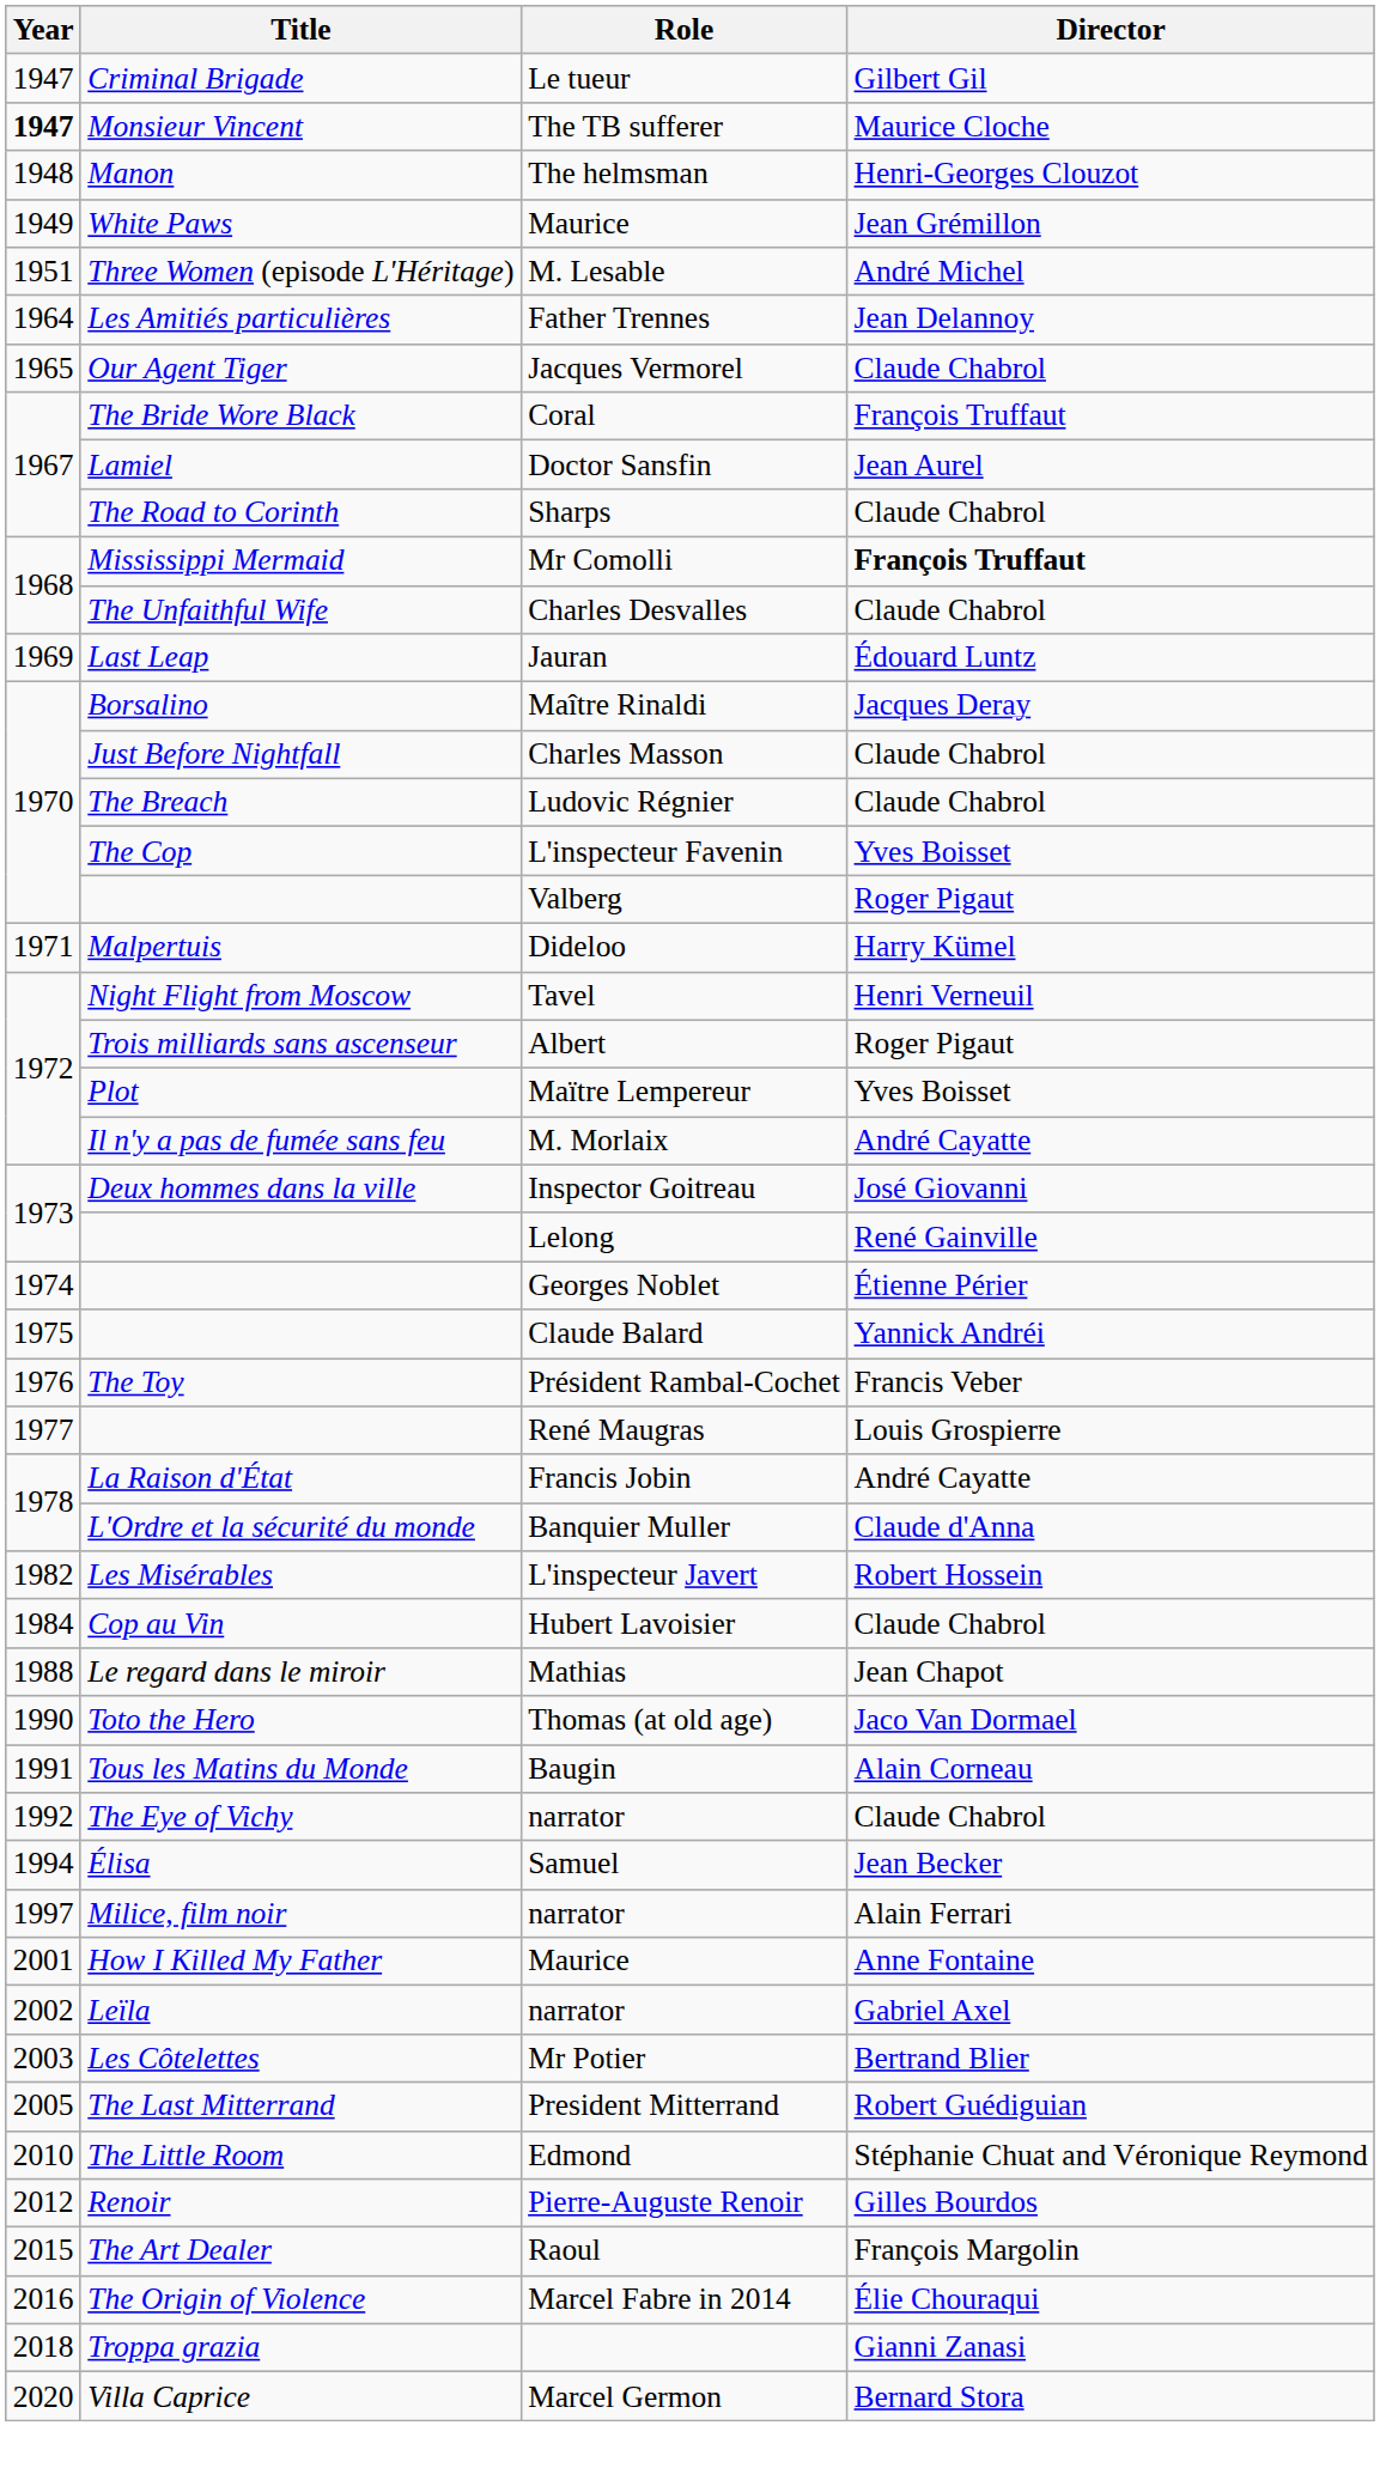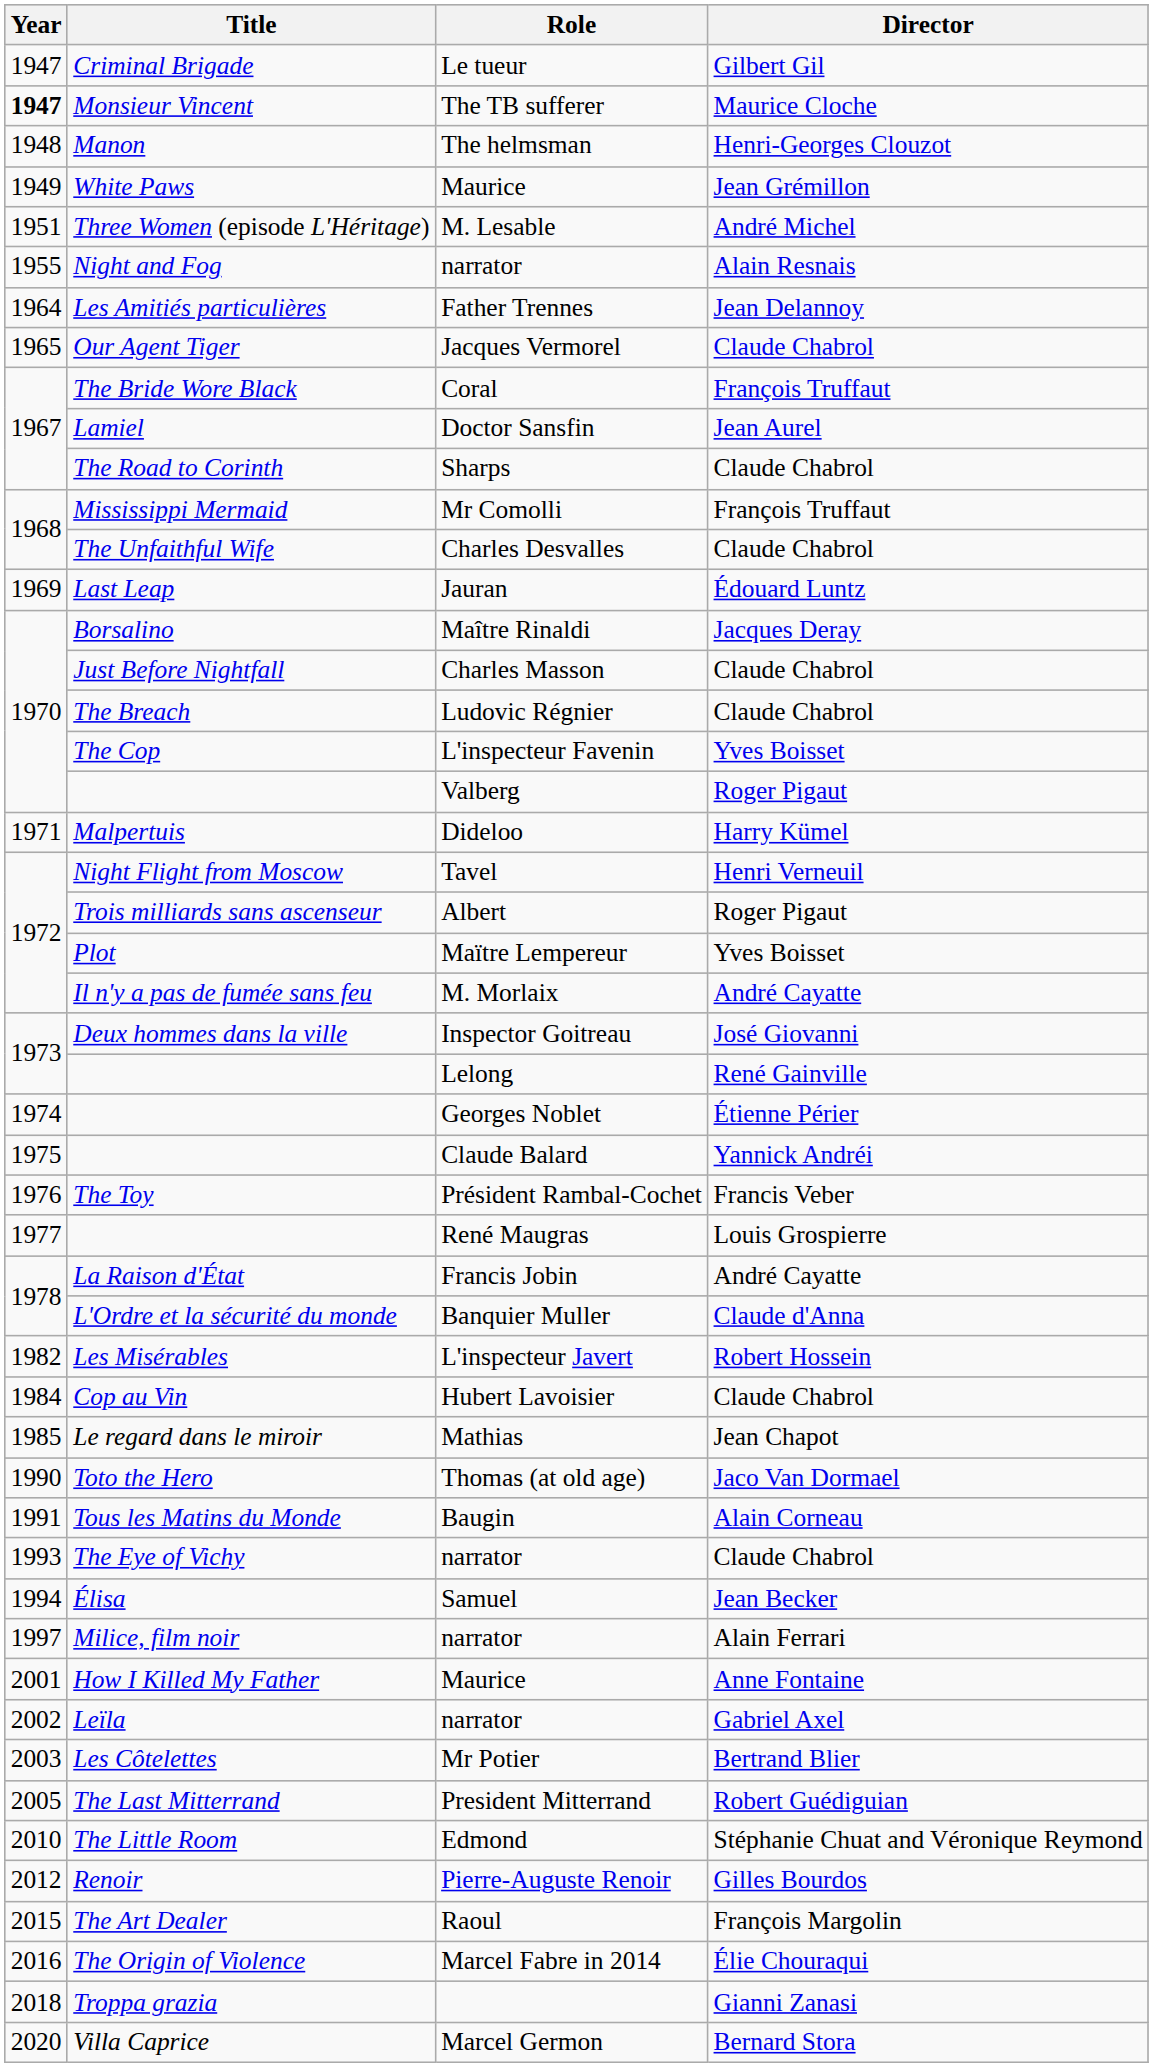 <table class="wikitable sortable">
 <tr>
 <th>Year</th>
 <th>Title</th>
 <th>Role</th>
 <th>Director</th>
 </tr>
 <tr>
 <td>1947</td>
 <td><em><a href='#'>Criminal Brigade</a></em></td>
 <td>Le tueur</td>
 <td><a href='#'>Gilbert Gil</a></td>
 </tr>
 <tr>
 <td><strong>1947</strong></td>
 <td><em><a href='#'>Monsieur Vincent</a></em></td>
 <td>The TB sufferer</td>
 <td><a href='#'>Maurice Cloche</a></td>
 </tr>
 <tr>
 <td>1948</td>
 <td><em><a href='#'>Manon</a></em></td>
 <td>The helmsman</td>
 <td><a href='#'>Henri-Georges Clouzot</a></td>
 </tr>
 <tr>
 <td>1949</td>
 <td><em><a href='#'>White Paws</a></em></td>
 <td>Maurice</td>
 <td><a href='#'>Jean Grémillon</a></td>
 </tr>
 <tr>
 <td>1951</td>
 <td><em><a href='#'>Three Women</a></em> (episode <em>L'Héritage</em>)</td>
 <td>M. Lesable</td>
 <td><a href='#'>André Michel</a></td>
 </tr>
 <tr>
+<td>1955</td>
+<td><em><a href='#'>Night and Fog</a></em></td>
+<td>narrator</td>
+<td><a href='#'>Alain Resnais</a></td>
+</tr>
+<tr>
 <td>1964</td>
 <td><em><a href='#'>Les Amitiés particulières</a></em></td>
 <td>Father Trennes</td>
 <td><a href='#'>Jean Delannoy</a></td>
 </tr>
 <tr>
 <td>1965</td>
 <td><em><a href='#'>Our Agent Tiger</a></em></td>
 <td>Jacques Vermorel</td>
 <td><a href='#'>Claude Chabrol</a></td>
 </tr>
 <tr>
 <td rowspan=3>1967</td>
 <td><em><a href='#'>The Bride Wore Black</a></em></td>
 <td>Coral</td>
 <td><a href='#'>François Truffaut</a></td>
 </tr>
 <tr>
 <td><em><a href='#'>Lamiel</a></em></td>
 <td>Doctor Sansfin</td>
 <td><a href='#'>Jean Aurel</a></td>
 </tr>
 <tr>
 <td><em><a href='#'>The Road to Corinth</a></em></td>
 <td>Sharps</td>
 <td>Claude Chabrol</td>
 </tr>
 <tr>
 <td rowspan=2>1968</td>
 <td><em><a href='#'>Mississippi Mermaid</a></em></td>
 <td>Mr Comolli</td>
-<td><strong>François Truffaut</strong></td>
+<td>François Truffaut</td>
 </tr>
 <tr>
 <td><em><a href='#'>The Unfaithful Wife</a></em></td>
 <td>Charles Desvalles</td>
 <td>Claude Chabrol</td>
 </tr>
 <tr>
 <td>1969</td>
 <td><em><a href='#'>Last Leap</a></em></td>
 <td>Jauran</td>
 <td><a href='#'>Édouard Luntz</a></td>
 </tr>
 <tr>
 <td rowspan=5>1970</td>
 <td><em><a href='#'>Borsalino</a></em></td>
 <td>Maître Rinaldi</td>
 <td><a href='#'>Jacques Deray</a></td>
 </tr>
 <tr>
 <td><em><a href='#'>Just Before Nightfall</a></em></td>
 <td>Charles Masson</td>
 <td>Claude Chabrol</td>
 </tr>
 <tr>
 <td><em><a href='#'>The Breach</a></em></td>
 <td>Ludovic Régnier</td>
 <td>Claude Chabrol</td>
 </tr>
 <tr>
 <td><em><a href='#'>The Cop</a></em></td>
 <td>L'inspecteur Favenin</td>
 <td><a href='#'>Yves Boisset</a></td>
 </tr>
 <tr>
 <td><em></em></td>
 <td>Valberg</td>
 <td><a href='#'>Roger Pigaut</a></td>
 </tr>
 <tr>
 <td>1971</td>
 <td><em><a href='#'>Malpertuis</a></em></td>
 <td>Dideloo</td>
 <td><a href='#'>Harry Kümel</a></td>
 </tr>
 <tr>
 <td rowspan=4>1972</td>
 <td><em><a href='#'>Night Flight from Moscow</a></em></td>
 <td>Tavel</td>
 <td><a href='#'>Henri Verneuil</a></td>
 </tr>
 <tr>
 <td><em><a href='#'>Trois milliards sans ascenseur</a></em></td>
 <td>Albert</td>
 <td>Roger Pigaut</td>
 </tr>
 <tr>
 <td><em><a href='#'>Plot</a></em></td>
 <td>Maïtre Lempereur</td>
 <td>Yves Boisset</td>
 </tr>
 <tr>
 <td><em><a href='#'>Il n'y a pas de fumée sans feu</a></em></td>
 <td>M. Morlaix</td>
 <td><a href='#'>André Cayatte</a></td>
 </tr>
 <tr>
 <td rowspan=2>1973</td>
 <td><em><a href='#'>Deux hommes dans la ville</a></em></td>
 <td>Inspector Goitreau</td>
 <td><a href='#'>José Giovanni</a></td>
 </tr>
 <tr>
 <td><em></em></td>
 <td>Lelong</td>
 <td><a href='#'>René Gainville</a></td>
 </tr>
 <tr>
 <td>1974</td>
 <td><em></em></td>
 <td>Georges Noblet</td>
 <td><a href='#'>Étienne Périer</a></td>
 </tr>
 <tr>
 <td>1975</td>
 <td><em></em></td>
 <td>Claude Balard</td>
 <td><a href='#'>Yannick Andréi</a></td>
 </tr>
 <tr>
 <td>1976</td>
 <td><em><a href='#'>The Toy</a></em></td>
 <td>Président Rambal-Cochet</td>
 <td>Francis Veber</td>
 </tr>
 <tr>
 <td>1977</td>
 <td><em></em></td>
 <td>René Maugras</td>
 <td>Louis Grospierre</td>
 </tr>
 <tr>
 <td rowspan=2>1978</td>
 <td><em><a href='#'>La Raison d'État</a></em></td>
 <td>Francis Jobin</td>
 <td>André Cayatte</td>
 </tr>
 <tr>
 <td><em><a href='#'>L'Ordre et la sécurité du monde</a></em></td>
 <td>Banquier Muller</td>
 <td><a href='#'>Claude d'Anna</a></td>
 </tr>
 <tr>
 <td>1982</td>
 <td><em><a href='#'>Les Misérables</a></em></td>
 <td>L'inspecteur <a href='#'>Javert</a></td>
 <td><a href='#'>Robert Hossein</a></td>
 </tr>
 <tr>
 <td>1984</td>
 <td><em><a href='#'>Cop au Vin</a></em></td>
 <td>Hubert Lavoisier</td>
 <td>Claude Chabrol</td>
 </tr>
 <tr>
-<td>1988</td>
+<td>1985</td>
 <td><em>Le regard dans le miroir</em></td>
 <td>Mathias</td>
 <td>Jean Chapot</td>
 </tr>
 <tr>
 <td>1990</td>
 <td><em><a href='#'>Toto the Hero</a></em></td>
 <td>Thomas (at old age)</td>
 <td><a href='#'>Jaco Van Dormael</a></td>
 </tr>
 <tr>
 <td>1991</td>
 <td><em><a href='#'>Tous les Matins du Monde</a></em></td>
 <td>Baugin</td>
 <td><a href='#'>Alain Corneau</a></td>
 </tr>
 <tr>
-<td>1992</td>
+<td>1993</td>
 <td><em><a href='#'>The Eye of Vichy</a></em></td>
 <td>narrator</td>
 <td>Claude Chabrol</td>
 </tr>
 <tr>
 <td>1994</td>
 <td><em><a href='#'>Élisa</a></em></td>
 <td>Samuel</td>
 <td><a href='#'>Jean Becker</a></td>
 </tr>
 <tr>
 <td>1997</td>
 <td><em><a href='#'>Milice, film noir</a></em></td>
 <td>narrator</td>
 <td>Alain Ferrari</td>
 </tr>
 <tr>
 <td>2001</td>
 <td><em><a href='#'>How I Killed My Father</a></em></td>
 <td>Maurice</td>
 <td><a href='#'>Anne Fontaine</a></td>
 </tr>
 <tr>
 <td>2002</td>
 <td><em><a href='#'>Leïla</a></em></td>
 <td>narrator</td>
 <td><a href='#'>Gabriel Axel</a></td>
 </tr>
 <tr>
 <td>2003</td>
 <td><em><a href='#'>Les Côtelettes</a></em></td>
 <td>Mr Potier</td>
 <td><a href='#'>Bertrand Blier</a></td>
 </tr>
 <tr>
 <td>2005</td>
 <td><em><a href='#'>The Last Mitterrand</a></em></td>
 <td>President Mitterrand</td>
 <td><a href='#'>Robert Guédiguian</a></td>
 </tr>
 <tr>
 <td>2010</td>
 <td><em><a href='#'>The Little Room</a></em></td>
 <td>Edmond</td>
 <td>Stéphanie Chuat and Véronique Reymond</td>
 </tr>
 <tr>
 <td>2012</td>
 <td><em><a href='#'>Renoir</a></em></td>
 <td><a href='#'>Pierre-Auguste Renoir</a></td>
 <td><a href='#'>Gilles Bourdos</a></td>
 </tr>
 <tr>
 <td>2015</td>
 <td><em><a href='#'>The Art Dealer</a></em></td>
 <td>Raoul</td>
 <td>François Margolin</td>
 </tr>
 <tr>
 <td>2016</td>
 <td><em><a href='#'>The Origin of Violence</a></em></td>
 <td>Marcel Fabre in 2014</td>
 <td><a href='#'>Élie Chouraqui</a></td>
 </tr>
 <tr>
 <td>2018</td>
 <td><em><a href='#'>Troppa grazia</a></em></td>
 <td></td>
 <td><a href='#'>Gianni Zanasi</a></td>
 </tr>
 <tr>
 <td>2020</td>
 <td><em>Villa Caprice</em></td>
 <td>Marcel Germon</td>
 <td><a href='#'>Bernard Stora</a></td>
 </tr>
 </table>
